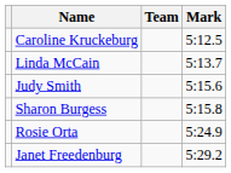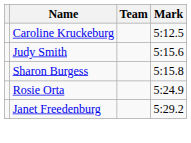 <table class=wikitable>
 <tr>
 <th></th>
 <th>Name</th>
 <th>Team</th>
 <th>Mark</th>
 </tr>
 <tr>
 <td></td>
 <td><a href='#'>Caroline Kruckeburg</a></td>
 <td></td>
 <td>5:12.5</td>
-</tr>
-<tr>
-<td></td>
-<td><a href='#'>Linda McCain</a></td>
-<td></td>
-<td>5:13.7</td>
 </tr>
 <tr>
 <td></td>
 <td><a href='#'>Judy Smith</a></td>
 <td></td>
 <td>5:15.6</td>
 </tr>
 <tr>
 <td></td>
 <td><a href='#'>Sharon Burgess</a></td>
 <td></td>
 <td>5:15.8</td>
 </tr>
 <tr>
 <td></td>
 <td><a href='#'>Rosie Orta</a></td>
 <td></td>
 <td>5:24.9</td>
 </tr>
 <tr>
 <td></td>
 <td><a href='#'>Janet Freedenburg</a></td>
 <td></td>
 <td>5:29.2</td>
 </tr>
 </table>
